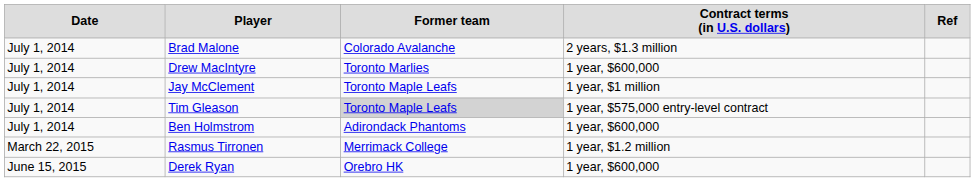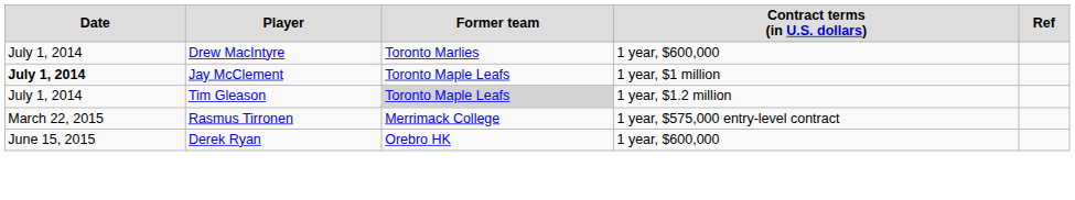 <table class="wikitable" width=98%>
 <tr align="center" bgcolor="#dddddd">
 <td><strong>Date</strong></td>
 <td><strong>Player</strong></td>
 <td><strong>Former team</strong></td>
 <td><strong>Contract terms</strong><br><strong>(in <a href='#'>U.S. dollars</a>)</strong></td>
 <td><strong>Ref</strong></td>
 </tr>
 <tr>
 <td>July 1, 2014</td>
-<td><a href='#'>Brad Malone</a></td>
-<td><a href='#'>Colorado Avalanche</a></td>
-<td>2 years, $1.3 million</td>
-<td></td>
-</tr>
-<tr>
-<td>July 1, 2014</td>
 <td><a href='#'>Drew MacIntyre</a></td>
 <td><a href='#'>Toronto Marlies</a></td>
 <td>1 year, $600,000</td>
 <td></td>
 </tr>
 <tr>
-<td>July 1, 2014</td>
+<td><strong>July 1, 2014</strong></td>
 <td><a href='#'>Jay McClement</a></td>
 <td><a href='#'>Toronto Maple Leafs</a></td>
 <td>1 year, $1 million</td>
 <td></td>
 </tr>
 <tr>
 <td>July 1, 2014</td>
 <td><a href='#'>Tim Gleason</a></td>
 <td style="background: lightgrey;"><a href='#'>Toronto Maple Leafs</a></td>
-<td>1 year, $575,000 entry-level contract</td>
-<td></td>
-</tr>
-<tr>
-<td>July 1, 2014</td>
-<td><a href='#'>Ben Holmstrom</a></td>
-<td><a href='#'>Adirondack Phantoms</a></td>
-<td>1 year, $600,000</td>
+<td>1 year, $1.2 million</td>
 <td></td>
 </tr>
 <tr>
 <td>March 22, 2015</td>
 <td><a href='#'>Rasmus Tirronen</a></td>
 <td><a href='#'>Merrimack College</a></td>
-<td>1 year, $1.2 million</td>
+<td>1 year, $575,000 entry-level contract</td>
 <td></td>
 </tr>
 <tr>
 <td>June 15, 2015</td>
 <td><a href='#'>Derek Ryan</a></td>
 <td><a href='#'>Orebro HK</a></td>
 <td>1 year, $600,000</td>
 <td></td>
 </tr>
 </table>
